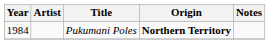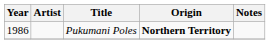 <table class="wikitable sortable">
 <tr>
 <th>Year</th>
 <th>Artist</th>
 <th>Title</th>
 <th>Origin</th>
 <th>Notes</th>
 </tr>
 <tr>
-<td>1984</td>
+<td>1986</td>
 <td></td>
 <td><em>Pukumani Poles</em></td>
 <td><strong>Northern Territory</strong></td>
 <td></td>
 </tr>
 <tr>
 </tr>
 </table>
